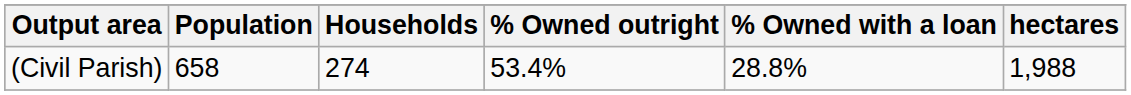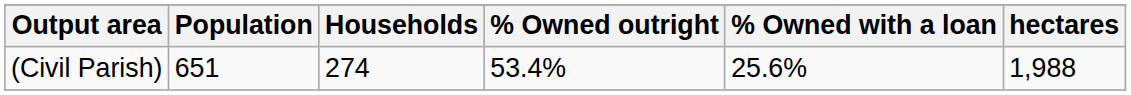 <table class="wikitable">
 <tr>
 </tr>
 <tr>
 <th>Output area</th>
 <th>Population</th>
 <th>Households</th>
 <th>% Owned outright</th>
 <th>% Owned with a loan</th>
 <th>hectares</th>
 </tr>
 <tr>
 <td>(Civil Parish)</td>
-<td>658</td>
+<td>651</td>
 <td>274</td>
 <td>53.4%</td>
-<td>28.8%</td>
+<td>25.6%</td>
 <td>1,988</td>
 </tr>
 </table>
